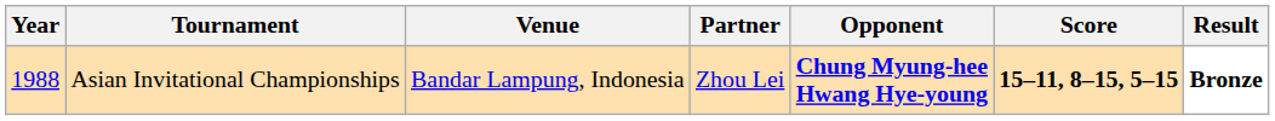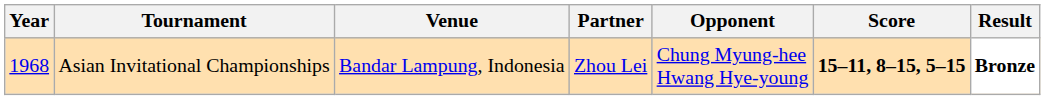 <table class="sortable wikitable" style="font-size: 90%;">
 <tr>
 <th>Year</th>
 <th>Tournament</th>
 <th>Venue</th>
 <th>Partner</th>
 <th>Opponent</th>
 <th>Score</th>
 <th>Result</th>
 </tr>
 <tr style="background:#FFE0AF">
-<td align="center"><a href='#'>1988</a></td>
+<td align="center"><a href='#'>1968</a></td>
 <td align="center">Asian Invitational Championships</td>
 <td align="left"><a href='#'>Bandar Lampung</a>, Indonesia</td>
 <td align="left"> <a href='#'>Zhou Lei</a></td>
-<td align="left"><strong> <a href='#'>Chung Myung-hee</a><br> <a href='#'>Hwang Hye-young</a></strong></td>
+<td align="left"> <a href='#'>Chung Myung-hee</a><br> <a href='#'>Hwang Hye-young</a></td>
 <td align="left"><strong>15–11, 8–15, 5–15</strong></td>
 <td style="text-align:left; background:white"> <strong>Bronze</strong></td>
 </tr>
 </table>
